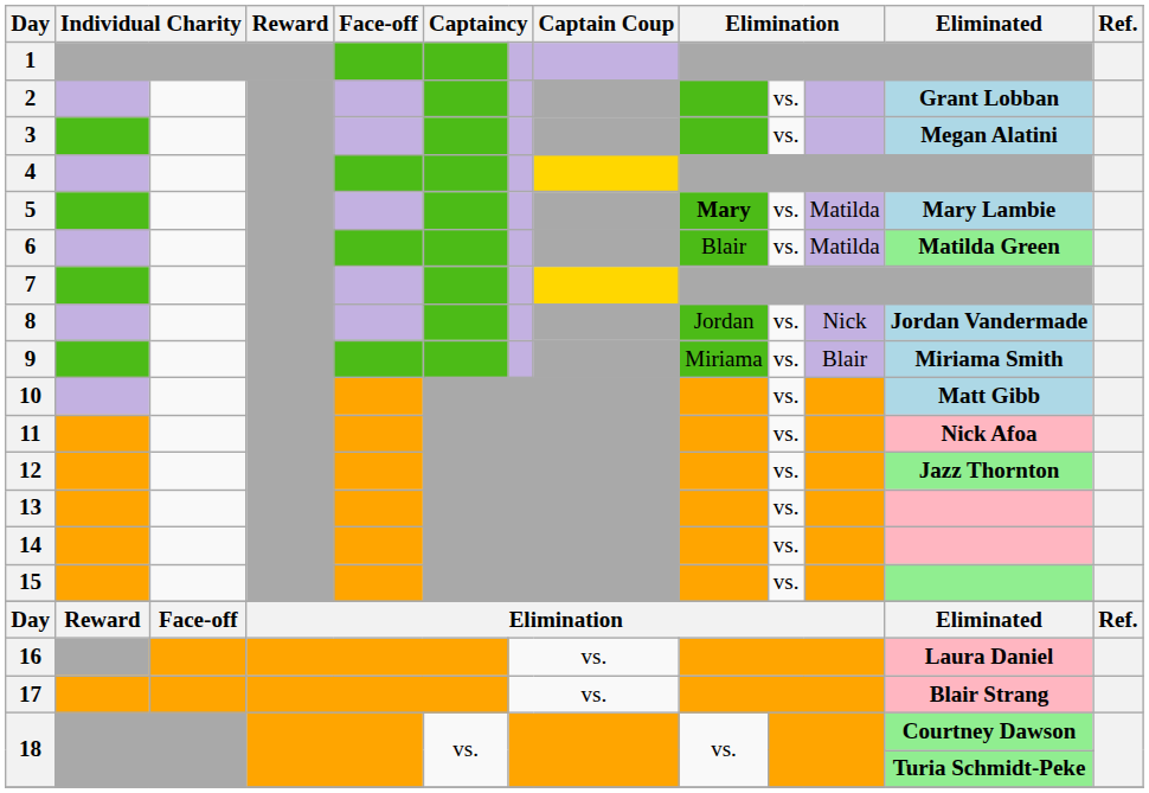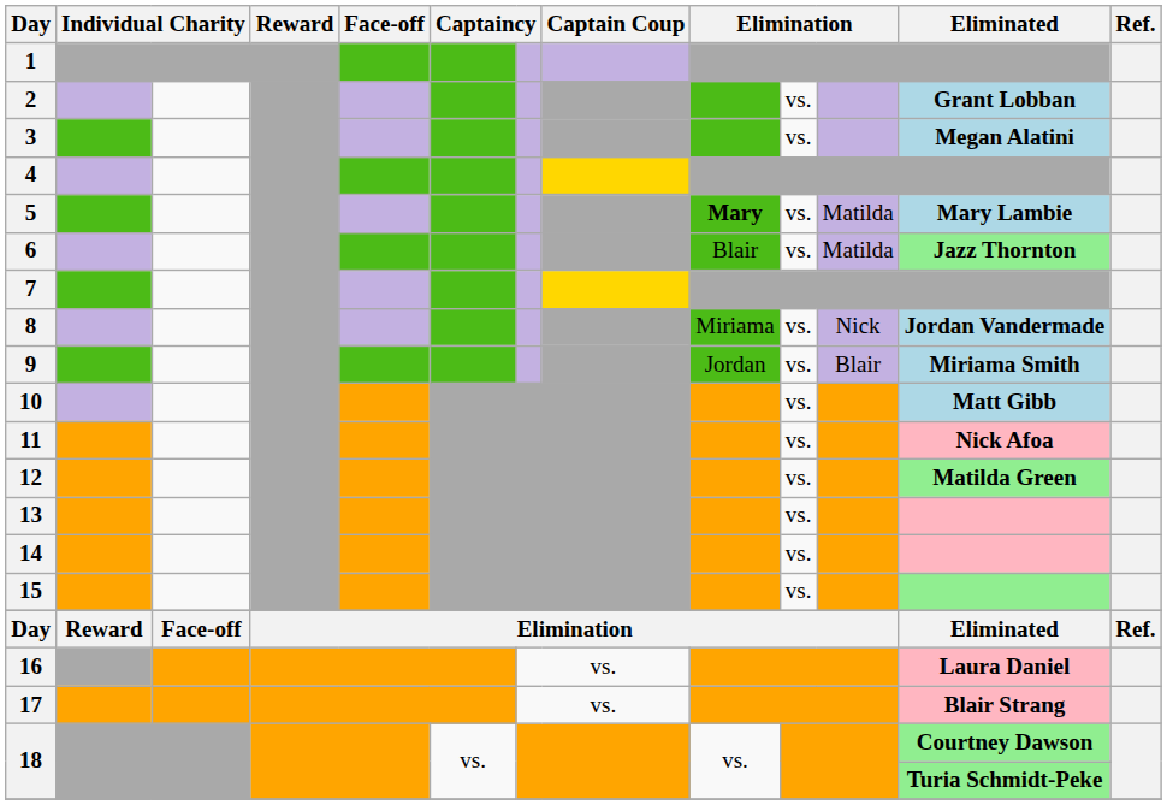 <table class="wikitable" border="2" style="text-align:center; font-size: 85%">
 <tr>
 <th scope="col">Day</th>
 <th scope="col" colspan="2">Individual Charity</th>
 <th scope="col">Reward</th>
 <th scope="col">Face-off</th>
 <th scope="col" colspan="2">Captaincy</th>
 <th scope="col">Captain Coup</th>
 <th scope="col" colspan="5">Elimination</th>
 <th scope="col">Eliminated</th>
 <th scope="col">Ref.</th>
 </tr>
 <tr>
 <th>1</th>
 <td colspan="3" style="background:darkgrey;"></td>
 <td style="background:#4CBB17"><strong></strong></td>
 <td style="background:#4CBB17"></td>
 <td style="background:#C3B1E1"></td>
 <td style="background:#C3B1E1"><strong></strong></td>
 <td colspan="6" style="background:darkgrey;"></td>
 <th></th>
 </tr>
 <tr>
 <th>2</th>
 <td style="background:#C3B1E1"></td>
 <td><strong></strong></td>
 <td rowspan="14"colspan="1" style="background:darkgrey;"></td>
 <td style="background:#C3B1E1"><strong></strong></td>
 <td style="background:#4CBB17"></td>
 <td style="background:#C3B1E1"></td>
 <td rowspan="1"colspan="1" style="background:darkgrey;"></td>
 <td style="background:#4CBB17"></td>
 <td colspan="3">vs.</td>
 <td style="background:#C3B1E1"></td>
 <td style="background:lightblue"><strong>Grant Lobban</strong></td>
 <th></th>
 </tr>
 <tr>
 <th>3</th>
 <td style="background:#4CBB17"></td>
 <td><strong></strong></td>
 <td style="background:#C3B1E1"><strong></strong></td>
 <td style="background:#4CBB17"></td>
 <td style="background:#C3B1E1"></td>
 <td rowspan="1"colspan="1" style="background:darkgrey;"></td>
 <td style="background:#4CBB17"></td>
 <td colspan="3">vs.</td>
 <td style="background:#C3B1E1"></td>
 <td style="background:lightblue"><strong>Megan Alatini</strong></td>
 <th></th>
 </tr>
 <tr>
 <th>4</th>
 <td style="background:#C3B1E1"></td>
 <td><strong></strong></td>
 <td style="background:#4CBB17"><strong></strong></td>
 <td style="background:#4CBB17"></td>
 <td style="background:#C3B1E1"></td>
 <td style="background:gold"><strong></strong></td>
 <td rowspan="1"colspan="6" style="background:darkgrey;"></td>
 <th></th>
 </tr>
 <tr>
 <th>5</th>
 <td style="background:#4CBB17"></td>
 <td><strong></strong><br><strong></strong></td>
 <td style="background:#C3B1E1"><strong></strong></td>
 <td style="background:#4CBB17"></td>
 <td style="background:#C3B1E1"></td>
 <td rowspan="1"colspan="1" style="background:darkgrey;"></td>
 <td style="background:#4CBB17"><strong>Mary</strong></td>
 <td colspan="3">vs.</td>
 <td style="background:#C3B1E1">Matilda</td>
 <td style="background:lightblue"><strong>Mary Lambie</strong></td>
 <th></th>
 </tr>
 <tr>
 <th>6</th>
 <td style="background:#C3B1E1"></td>
 <td><strong></strong></td>
 <td style="background:#4CBB17"><strong></strong></td>
 <td style="background:#4CBB17"></td>
 <td style="background:#C3B1E1"></td>
 <td rowspan="1"colspan="1" style="background:darkgrey;"></td>
 <td style="background:#4CBB17">Blair</td>
 <td colspan="3">vs.</td>
 <td style="background:#C3B1E1">Matilda</td>
-<td style="background:lightgreen"><strong>Matilda Green</strong></td>
+<td style="background:lightgreen"><strong>Jazz Thornton</strong></td>
 <th></th>
 </tr>
 <tr>
 <th>7</th>
 <td style="background:#4CBB17"></td>
 <td><strong></strong></td>
 <td style="background:#C3B1E1"><strong></strong></td>
 <td style="background:#4CBB17"></td>
 <td style="background:#C3B1E1"></td>
 <td style="background:gold"><strong></strong></td>
 <td rowspan="1"colspan="6" style="background:darkgrey;"></td>
 <th></th>
 </tr>
 <tr>
 <th>8</th>
 <td style="background:#C3B1E1"></td>
 <td><strong></strong></td>
 <td style="background:#C3B1E1"><strong></strong></td>
 <td style="background:#4CBB17"></td>
 <td style="background:#C3B1E1"></td>
 <td rowspan="1"colspan="1" style="background:darkgrey;"></td>
-<td style="background:#4CBB17">Jordan</td>
+<td style="background:#4CBB17">Miriama</td>
 <td colspan="3">vs.</td>
 <td style="background:#C3B1E1">Nick</td>
 <td style="background:lightblue"><strong>Jordan Vandermade</strong></td>
 <th></th>
 </tr>
 <tr>
 <th>9</th>
 <td style="background:#4CBB17"></td>
 <td><strong></strong></td>
 <td style="background:#4CBB17"><strong></strong></td>
 <td style="background:#4CBB17"></td>
 <td style="background:#C3B1E1"></td>
 <td rowspan="1"colspan="1" style="background:darkgrey;"></td>
-<td style="background:#4CBB17">Miriama</td>
+<td style="background:#4CBB17">Jordan</td>
 <td colspan="3">vs.</td>
 <td style="background:#C3B1E1">Blair</td>
 <td style="background:lightblue"><strong>Miriama Smith</strong></td>
 <th></th>
 </tr>
 <tr>
 <th>10</th>
 <td style="background:#C3B1E1"></td>
 <td><strong></strong></td>
 <td style="background:#FFA500"><strong></strong></td>
 <td rowspan="6"colspan="3" style="background:darkgrey;"></td>
 <td style="background:#FFA500"></td>
 <td colspan="3">vs.</td>
 <td style="background:#FFA500"></td>
 <td style="background:lightblue"><strong>Matt Gibb</strong></td>
 <th></th>
 </tr>
 <tr>
 <th>11</th>
 <td style="background:#FFA500"></td>
 <td><strong></strong></td>
 <td style="background:#FFA500"><strong></strong></td>
 <td style="background:#FFA500"></td>
 <td colspan="3">vs.</td>
 <td style="background:#FFA500"></td>
 <td style="background:lightpink"><strong>Nick Afoa</strong></td>
 <th></th>
 </tr>
 <tr>
 <th>12</th>
 <td style="background:#FFA500"></td>
 <td><strong></strong></td>
 <td style="background:#FFA500"><strong></strong></td>
 <td style="background:#FFA500"></td>
 <td colspan="3">vs.</td>
 <td style="background:#FFA500"></td>
-<td style="background:lightgreen"><strong>Jazz Thornton</strong></td>
+<td style="background:lightgreen"><strong>Matilda Green</strong></td>
 <th></th>
 </tr>
 <tr>
 <th>13</th>
 <td style="background:#FFA500"></td>
 <td><strong></strong></td>
 <td style="background:#FFA500"><strong></strong></td>
 <td style="background:#FFA500"></td>
 <td colspan="3">vs.</td>
 <td style="background:#FFA500"></td>
 <td style="background:lightpink"><strong></strong></td>
 <th></th>
 </tr>
 <tr>
 <th>14</th>
 <td style="background:#FFA500"></td>
 <td><strong></strong></td>
 <td style="background:#FFA500"><strong></strong></td>
 <td style="background:#FFA500"></td>
 <td colspan="3">vs.</td>
 <td style="background:#FFA500"></td>
 <td style="background:lightpink"><strong></strong></td>
 <th></th>
 </tr>
 <tr>
 <th>15</th>
 <td style="background:#FFA500"></td>
 <td><strong></strong></td>
 <td style="background:#FFA500"><strong></strong></td>
 <td style="background:#FFA500"></td>
 <td colspan="3">vs.</td>
 <td style="background:#FFA500"></td>
 <td style="background:lightgreen"><strong></strong></td>
 <th></th>
 </tr>
 <tr>
 </tr>
 <tr>
 <th>Day</th>
 <th>Reward</th>
 <th>Face-off</th>
 <th colspan="10">Elimination</th>
 <th>Eliminated</th>
 <th>Ref.</th>
 </tr>
 <tr>
 <th>16</th>
 <td rowspan="1"colspan="1" style="background:darkgrey;"></td>
 <td scope="col" colspan="1" style="background:#FFA500"><strong></strong></td>
 <td scope="col" colspan="3" style="background:#FFA500"><strong></strong></td>
 <td scope="col" colspan="2">vs.</td>
 <td scope="col" colspan="5" style="background:#FFA500"><strong></strong></td>
 <td style="background:lightpink"><strong>Laura Daniel</strong></td>
 <th></th>
 </tr>
 <tr>
 <th>17</th>
 <td scope="col" colspan="1" style="background:#FFA500"><strong></strong></td>
 <td scope="col" colspan="1" style="background:#FFA500"><strong></strong></td>
 <td scope="col" colspan="3" style="background:#FFA500"><strong></strong></td>
 <td scope="col" colspan="2">vs.</td>
 <td scope="col" colspan="5" style="background:#FFA500"><strong></strong></td>
 <td style="background:lightpink"><strong>Blair Strang</strong></td>
 <th></th>
 </tr>
 <tr>
 <th rowspan="2" scope="row">18</th>
 <td rowspan="2" scope="row" colspan="2" style="background:darkgrey"></td>
 <td rowspan="2" scope="row" scope="col" colspan="2" style="background:#FFA500"><strong></strong></td>
 <td rowspan="2" scope="row">vs.</td>
 <td rowspan="2" scope="row" scope="col" colspan="2" style="background:#FFA500"><strong></strong></td>
 <td rowspan="2" scope="row">vs.</td>
 <td rowspan="2" scope="row" scope="col" colspan="4" style="background:#FFA500"><strong></strong></td>
 <td style="background:lightgreen"><strong>Courtney Dawson</strong></td>
 <th rowspan="2" scope="row"></th>
 </tr>
 <tr>
 <td style="background:lightgreen"><strong>Turia Schmidt-Peke</strong></td>
 </tr>
 <tr>
 </tr>
 </table>
